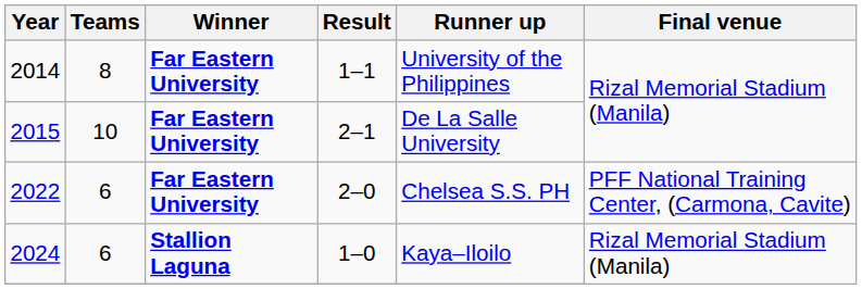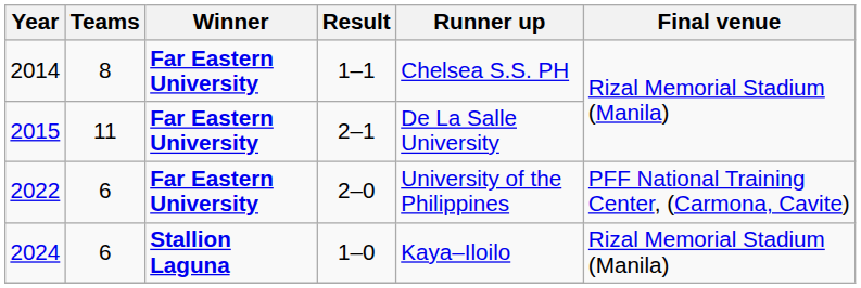 <table class="sortable wikitable">
 <tr>
 <th>Year</th>
 <th>Teams</th>
 <th>Winner</th>
 <th>Result</th>
 <th>Runner up</th>
 <th>Final venue</th>
 </tr>
 <tr>
 <td align=center>2014</td>
 <td align=center>8</td>
 <td><strong><a href='#'>Far Eastern University</a></strong></td>
 <td align=center>1–1</td>
-<td><a href='#'>University of the Philippines</a></td>
+<td><a href='#'>Chelsea S.S. PH</a></td>
 <td rowspan=2><a href='#'>Rizal Memorial Stadium</a> (<a href='#'>Manila</a>)</td>
 </tr>
 <tr>
 <td align=center><a href='#'>2015</a></td>
-<td align=center>10</td>
+<td align=center>11</td>
 <td><strong><a href='#'>Far Eastern University</a></strong></td>
 <td align=center>2–1</td>
 <td><a href='#'>De La Salle University</a></td>
 </tr>
 <tr>
 <td align=center><a href='#'>2022</a></td>
 <td align=center>6</td>
 <td><strong><a href='#'>Far Eastern University</a></strong></td>
 <td align=center>2–0</td>
-<td><a href='#'>Chelsea S.S. PH</a></td>
+<td><a href='#'>University of the Philippines</a></td>
 <td><a href='#'>PFF National Training Center</a>, (<a href='#'>Carmona, Cavite</a>)</td>
 </tr>
 <tr>
 <td align=center><a href='#'>2024</a></td>
 <td align=center>6</td>
 <td><strong><a href='#'>Stallion Laguna</a></strong></td>
 <td align=center>1–0</td>
 <td><a href='#'>Kaya–Iloilo</a></td>
 <td rowspan=2><a href='#'>Rizal Memorial Stadium</a> (Manila)</td>
 </tr>
 <tr>
 </tr>
 </table>
